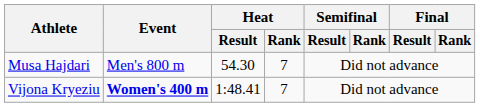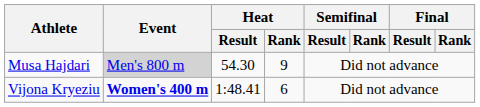 <table class="wikitable" style="font-size:90%">
 <tr>
 <th rowspan="2">Athlete</th>
 <th rowspan="2">Event</th>
 <th colspan="2">Heat</th>
 <th colspan="2">Semifinal</th>
 <th colspan="2">Final</th>
 </tr>
 <tr style="font-size:95%">
 <th>Result</th>
 <th>Rank</th>
 <th>Result</th>
 <th>Rank</th>
 <th>Result</th>
 <th>Rank</th>
 </tr>
 <tr align=center>
 <td align=left><a href='#'>Musa Hajdari</a></td>
-<td align=left><a href='#'>Men's 800 m</a></td>
+<td align=left style="background: lightgrey;"><a href='#'>Men's 800 m</a></td>
 <td>54.30</td>
-<td>7</td>
+<td>9</td>
 <td colspan=4>Did not advance</td>
 </tr>
 <tr align=center>
 <td align=left><a href='#'>Vijona Kryeziu</a></td>
 <td align=left><strong><a href='#'>Women's 400 m</a></strong></td>
 <td>1:48.41</td>
-<td>7</td>
+<td>6</td>
 <td colspan=4>Did not advance</td>
 </tr>
 </table>
